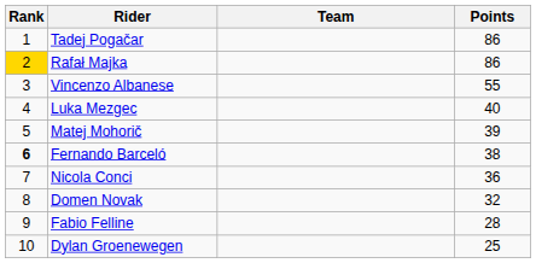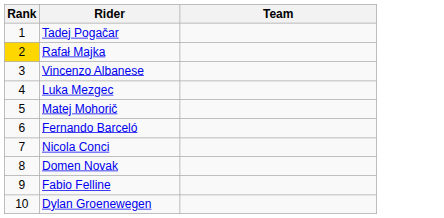 <table class="wikitable" margin-bottom:0;">
 <tr>
 <th scope="col">Rank</th>
 <th scope="col">Rider</th>
 <th scope="col">Team</th>
-<th scope="col">Points</th>
 </tr>
 <tr>
 <td align=center>1</td>
 <td width=180px> <a href='#'>Tadej Pogačar</a> </td>
 <td width=255px></td>
-<td align="center" width=76px>86</td>
 </tr>
 <tr>
 <td align=center style="background: gold;">2</td>
 <td> <a href='#'>Rafał Majka</a> </td>
 <td></td>
-<td align="center">86</td>
 </tr>
 <tr>
 <td align=center>3</td>
 <td> <a href='#'>Vincenzo Albanese</a></td>
 <td></td>
-<td align="center">55</td>
 </tr>
 <tr>
 <td align=center>4</td>
 <td> <a href='#'>Luka Mezgec</a></td>
 <td></td>
-<td align="center">40</td>
 </tr>
 <tr>
 <td align=center>5</td>
 <td> <a href='#'>Matej Mohorič</a></td>
 <td></td>
-<td align="center">39</td>
 </tr>
 <tr>
-<td align=center><strong>6</strong></td>
+<td align=center>6</td>
 <td> <a href='#'>Fernando Barceló</a></td>
 <td></td>
-<td align="center">38</td>
 </tr>
 <tr>
 <td align=center>7</td>
 <td> <a href='#'>Nicola Conci</a></td>
 <td></td>
-<td align="center">36</td>
 </tr>
 <tr>
 <td align=center>8</td>
 <td> <a href='#'>Domen Novak</a></td>
 <td></td>
-<td align="center">32</td>
 </tr>
 <tr>
 <td align=center>9</td>
 <td> <a href='#'>Fabio Felline</a></td>
 <td></td>
-<td align="center">28</td>
 </tr>
 <tr>
 <td align=center>10</td>
 <td> <a href='#'>Dylan Groenewegen</a></td>
 <td></td>
-<td align="center">25</td>
 </tr>
 </table>
